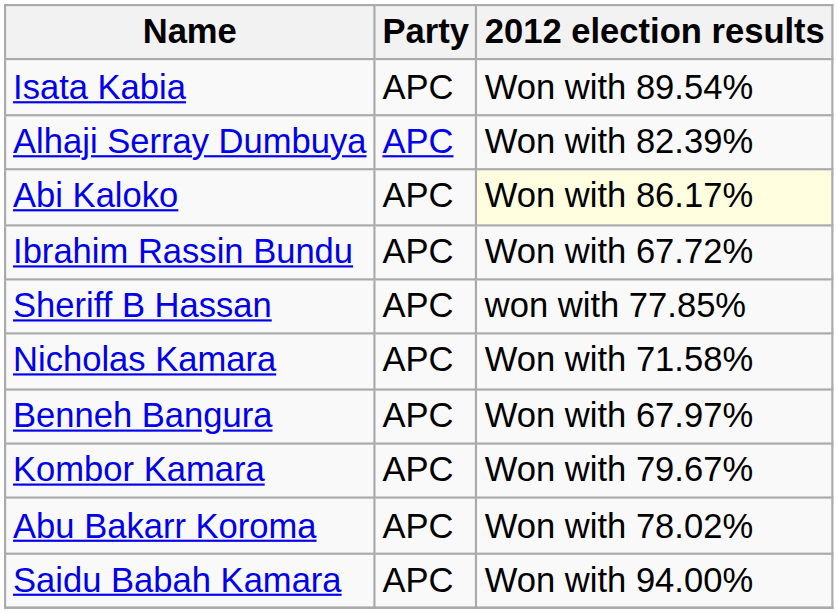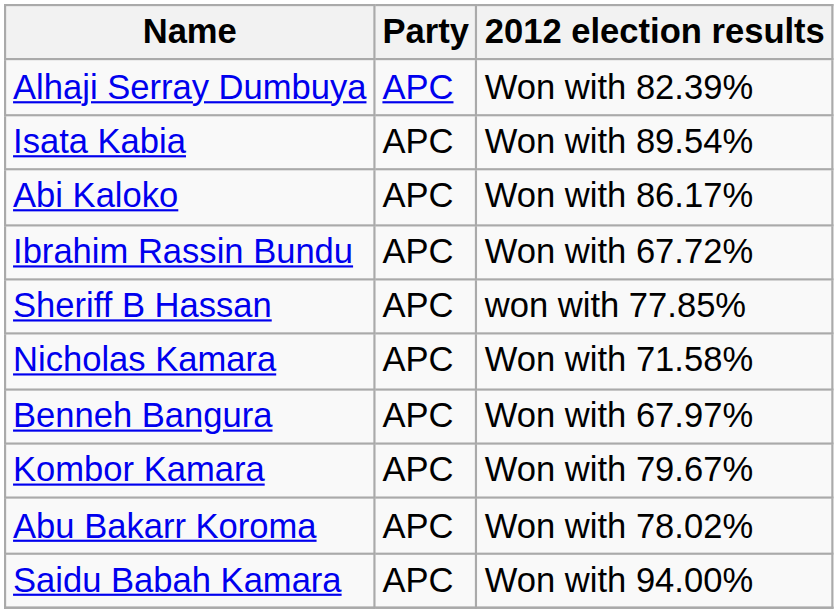 <table class="wikitable">
 <tr>
 <th>Name</th>
 <th>Party</th>
 <th>2012 election results</th>
 </tr>
 <tr>
+<td><a href='#'>Alhaji Serray Dumbuya</a></td>
+<td><a href='#'>APC</a></td>
+<td>Won with 82.39%</td>
+</tr>
+<tr>
 <td><a href='#'>Isata Kabia</a></td>
 <td>APC</td>
 <td>Won with 89.54%</td>
 </tr>
 <tr>
-<td><a href='#'>Alhaji Serray Dumbuya</a></td>
-<td><a href='#'>APC</a></td>
-<td>Won with 82.39%</td>
-</tr>
-<tr>
 <td><a href='#'>Abi Kaloko</a></td>
 <td>APC</td>
-<td style="background: lightyellow;">Won with 86.17%</td>
+<td>Won with 86.17%</td>
 </tr>
 <tr>
 <td><a href='#'>Ibrahim Rassin Bundu</a></td>
 <td>APC</td>
 <td>Won with 67.72%</td>
 </tr>
 <tr>
 <td><a href='#'>Sheriff B Hassan</a></td>
 <td>APC</td>
 <td>won with 77.85%</td>
 </tr>
 <tr>
 <td><a href='#'>Nicholas Kamara</a></td>
 <td>APC</td>
 <td>Won with 71.58%</td>
 </tr>
 <tr>
 <td><a href='#'>Benneh Bangura</a></td>
 <td>APC</td>
 <td>Won with 67.97%</td>
 </tr>
 <tr>
 <td><a href='#'>Kombor Kamara</a></td>
 <td>APC</td>
 <td>Won with 79.67%</td>
 </tr>
 <tr>
 <td><a href='#'>Abu Bakarr Koroma</a></td>
 <td>APC</td>
 <td>Won with 78.02%</td>
 </tr>
 <tr>
 <td><a href='#'>Saidu Babah Kamara</a></td>
 <td>APC</td>
 <td>Won with 94.00%</td>
 </tr>
 <tr>
 </tr>
 </table>
